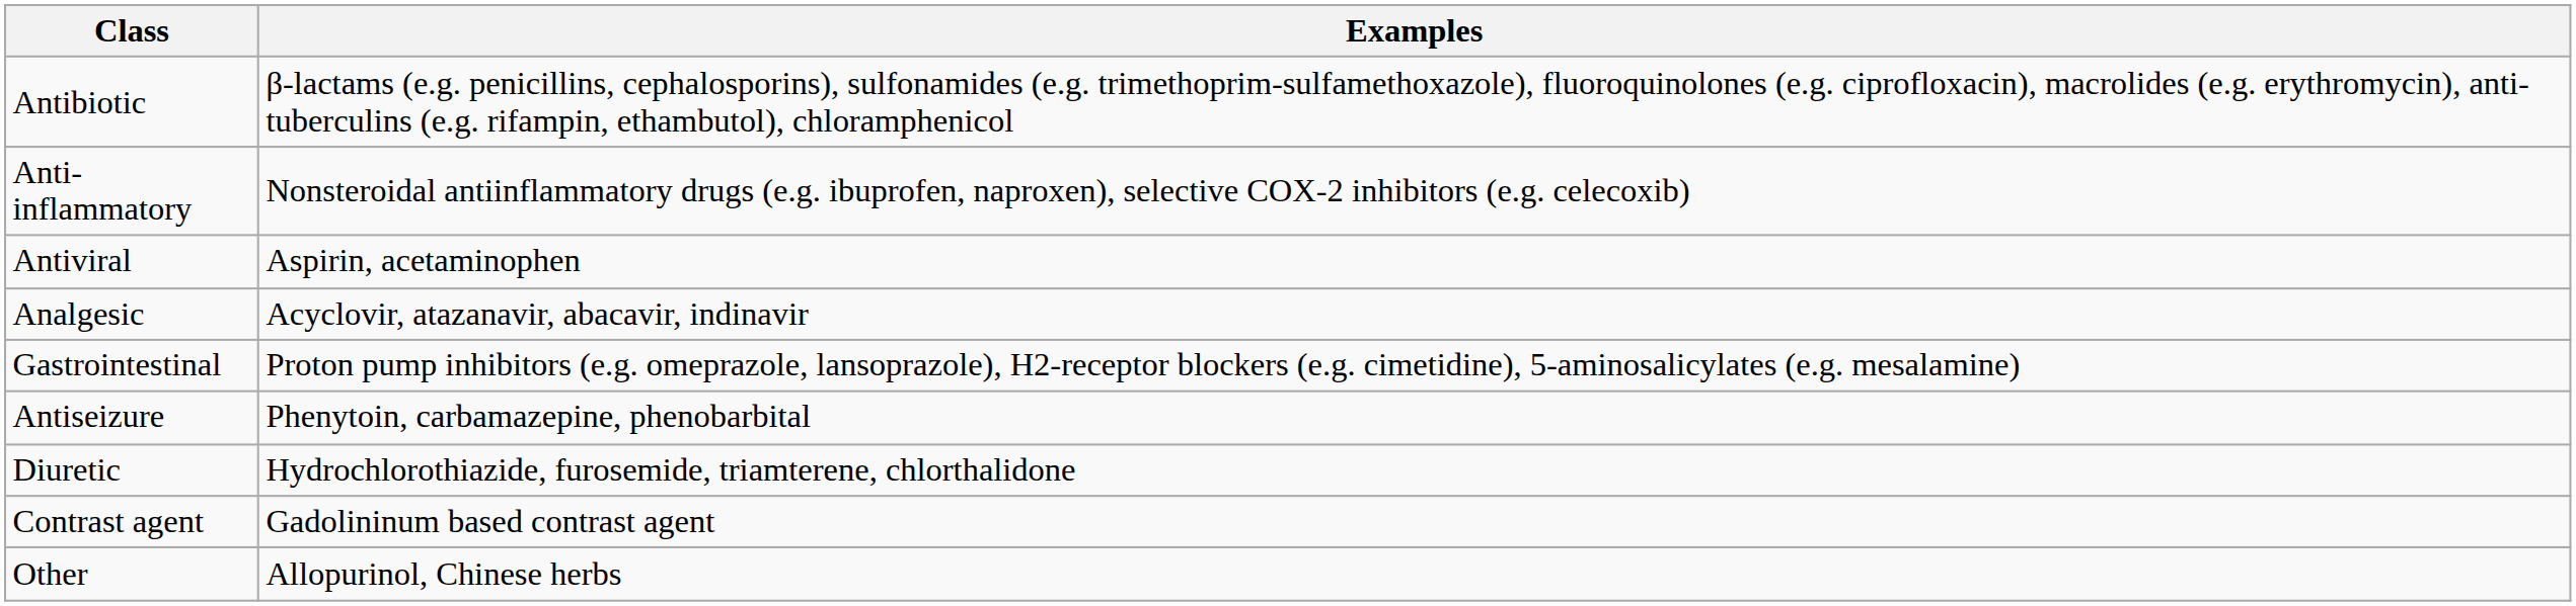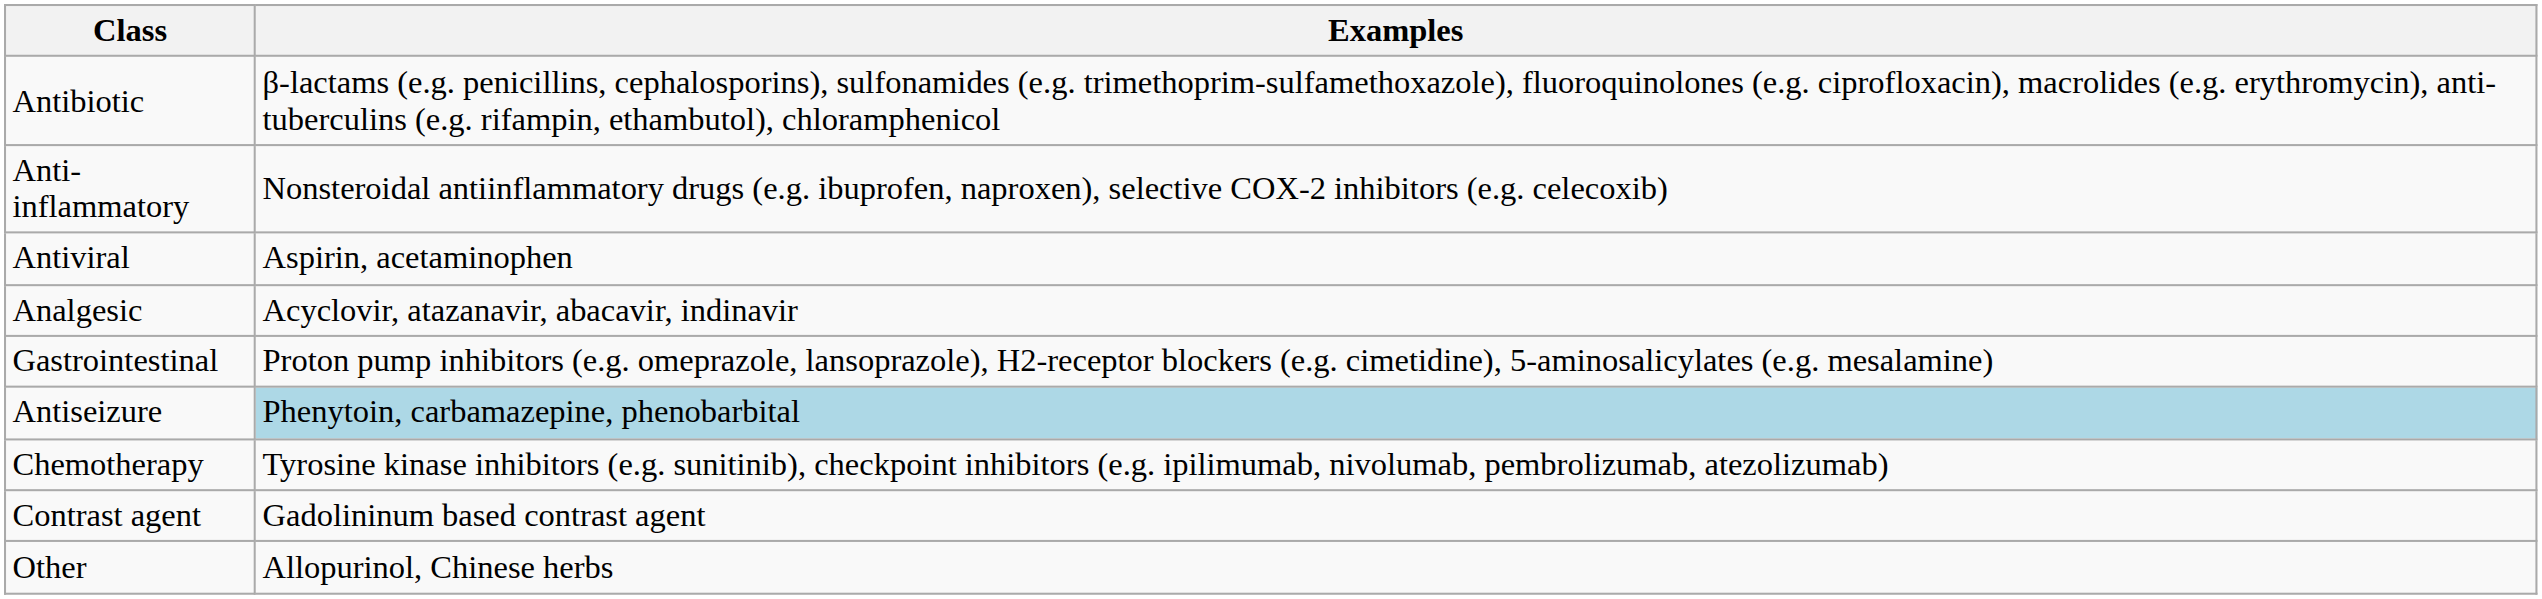 <table class="wikitable">
 <tr>
 <th>Class</th>
 <th>Examples</th>
 </tr>
 <tr>
 <td>Antibiotic</td>
 <td>β-lactams (e.g. penicillins, cephalosporins), sulfonamides (e.g. trimethoprim-sulfamethoxazole), fluoroquinolones (e.g. ciprofloxacin), macrolides (e.g. erythromycin), anti-tuberculins (e.g. rifampin, ethambutol), chloramphenicol</td>
 </tr>
 <tr>
 <td>Anti-inflammatory</td>
 <td>Nonsteroidal antiinflammatory drugs (e.g. ibuprofen, naproxen), selective COX-2 inhibitors (e.g. celecoxib)</td>
 </tr>
 <tr>
 <td>Antiviral</td>
 <td>Aspirin, acetaminophen</td>
 </tr>
 <tr>
 <td>Analgesic</td>
 <td>Acyclovir, atazanavir, abacavir, indinavir</td>
 </tr>
 <tr>
 <td>Gastrointestinal</td>
 <td>Proton pump inhibitors (e.g. omeprazole, lansoprazole), H2-receptor blockers (e.g. cimetidine), 5-aminosalicylates (e.g. mesalamine)</td>
 </tr>
 <tr>
 <td>Antiseizure</td>
-<td>Phenytoin, carbamazepine, phenobarbital</td>
+<td style="background: lightblue;">Phenytoin, carbamazepine, phenobarbital</td>
 </tr>
 <tr>
-<td>Diuretic</td>
-<td>Hydrochlorothiazide, furosemide, triamterene, chlorthalidone</td>
+<td>Chemotherapy</td>
+<td>Tyrosine kinase inhibitors (e.g. sunitinib), checkpoint inhibitors (e.g. ipilimumab, nivolumab, pembrolizumab, atezolizumab)</td>
 </tr>
 <tr>
 <td>Contrast agent</td>
 <td>Gadolininum based contrast agent</td>
 </tr>
 <tr>
 <td>Other</td>
 <td>Allopurinol, Chinese herbs</td>
 </tr>
 </table>
